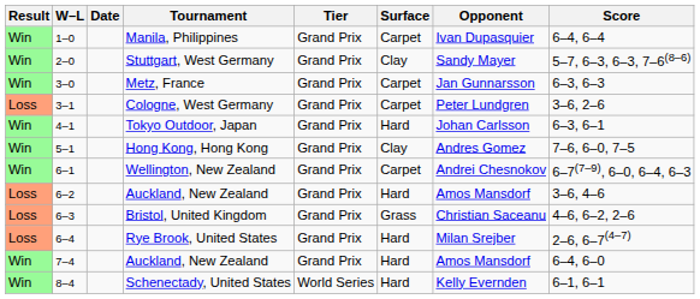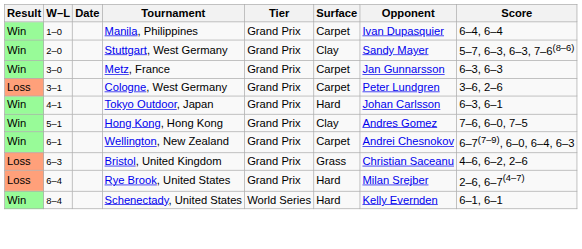 <table class="sortable wikitable">
 <tr>
 <th>Result</th>
 <th class="unsortable">W–L</th>
 <th>Date</th>
 <th>Tournament</th>
 <th>Tier</th>
 <th>Surface</th>
 <th>Opponent</th>
 <th class="unsortable">Score</th>
 </tr>
 <tr>
 <td style="background:#98fb98;">Win</td>
 <td><small>1–0</small></td>
 <td><a href='#'></a></td>
 <td><a href='#'>Manila</a>, Philippines</td>
 <td>Grand Prix</td>
 <td>Carpet</td>
 <td> <a href='#'>Ivan Dupasquier</a></td>
 <td>6–4, 6–4</td>
 </tr>
 <tr>
 <td style="background:#98fb98;">Win</td>
 <td><small>2–0</small></td>
 <td><a href='#'></a></td>
 <td><a href='#'>Stuttgart</a>, West Germany</td>
 <td>Grand Prix</td>
 <td>Clay</td>
 <td> <a href='#'>Sandy Mayer</a></td>
 <td>5–7, 6–3, 6–3, 7–6<sup>(8–6)</sup></td>
 </tr>
 <tr>
 <td style="background:#98fb98;">Win</td>
 <td><small>3–0</small></td>
 <td><a href='#'></a></td>
 <td><a href='#'>Metz</a>, France</td>
 <td>Grand Prix</td>
 <td>Carpet</td>
 <td> <a href='#'>Jan Gunnarsson</a></td>
 <td>6–3, 6–3</td>
 </tr>
 <tr>
 <td style="background:#ffa07a;">Loss</td>
 <td><small>3–1</small></td>
 <td><a href='#'></a></td>
 <td><a href='#'>Cologne</a>, West Germany</td>
 <td>Grand Prix</td>
 <td>Carpet</td>
 <td> <a href='#'>Peter Lundgren</a></td>
 <td>3–6, 2–6</td>
 </tr>
 <tr>
 <td style="background:#98fb98;">Win</td>
 <td><small>4–1</small></td>
 <td><a href='#'></a></td>
 <td><a href='#'>Tokyo Outdoor</a>, Japan</td>
 <td>Grand Prix</td>
 <td>Hard</td>
 <td> <a href='#'>Johan Carlsson</a></td>
 <td>6–3, 6–1</td>
 </tr>
 <tr>
 <td style="background:#98fb98;">Win</td>
 <td><small>5–1</small></td>
 <td><a href='#'></a></td>
 <td><a href='#'>Hong Kong</a>, Hong Kong</td>
 <td>Grand Prix</td>
 <td>Clay</td>
 <td> <a href='#'>Andres Gomez</a></td>
 <td>7–6, 6–0, 7–5</td>
 </tr>
 <tr>
 <td style="background:#98fb98;">Win</td>
 <td><small>6–1</small></td>
 <td><a href='#'></a></td>
 <td><a href='#'>Wellington</a>, New Zealand</td>
 <td>Grand Prix</td>
 <td>Carpet</td>
 <td> <a href='#'>Andrei Chesnokov</a></td>
 <td>6–7<sup>(7–9)</sup>, 6–0, 6–4, 6–3</td>
 </tr>
 <tr>
 <td style="background:#ffa07a;">Loss</td>
-<td><small>6–2</small></td>
-<td><a href='#'></a></td>
-<td><a href='#'>Auckland</a>, New Zealand</td>
-<td>Grand Prix</td>
-<td>Hard</td>
-<td> <a href='#'>Amos Mansdorf</a></td>
-<td>3–6, 4–6</td>
-</tr>
-<tr>
-<td style="background:#ffa07a;">Loss</td>
 <td><small>6–3</small></td>
 <td><a href='#'></a></td>
 <td><a href='#'>Bristol</a>, United Kingdom</td>
 <td>Grand Prix</td>
 <td>Grass</td>
 <td> <a href='#'>Christian Saceanu</a></td>
 <td>4–6, 6–2, 2–6</td>
 </tr>
 <tr>
 <td style="background:#ffa07a;">Loss</td>
 <td><small>6–4</small></td>
 <td><a href='#'></a></td>
 <td><a href='#'>Rye Brook</a>, United States</td>
 <td>Grand Prix</td>
 <td>Hard</td>
 <td> <a href='#'>Milan Srejber</a></td>
 <td>2–6, 6–7<sup>(4–7)</sup></td>
 </tr>
 <tr>
 <td style="background:#98fb98;">Win</td>
-<td><small>7–4</small></td>
-<td><a href='#'></a></td>
-<td><a href='#'>Auckland</a>, New Zealand</td>
-<td>Grand Prix</td>
-<td>Hard</td>
-<td> <a href='#'>Amos Mansdorf</a></td>
-<td>6–4, 6–0</td>
-</tr>
-<tr>
-<td style="background:#98fb98;">Win</td>
 <td><small>8–4</small></td>
 <td><a href='#'></a></td>
 <td><a href='#'>Schenectady</a>, United States</td>
 <td>World Series</td>
 <td>Hard</td>
 <td> <a href='#'>Kelly Evernden</a></td>
 <td>6–1, 6–1</td>
 </tr>
 </table>
